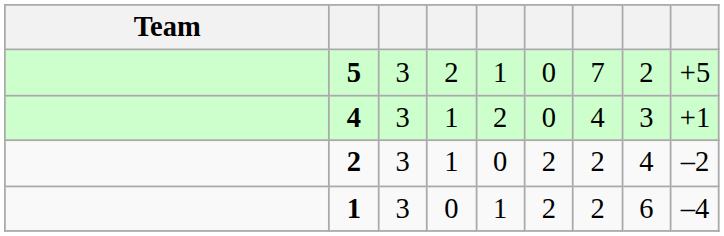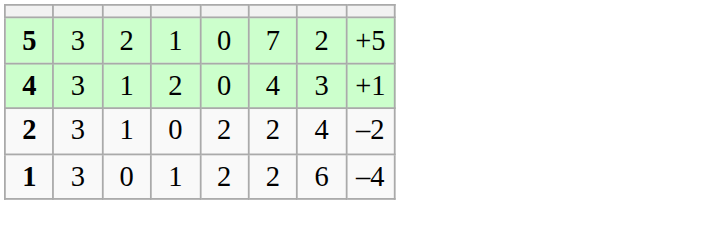 <table class="wikitable" style="text-align:center">
 <tr>
-<th width="175">Team</th>
 <th width="20"></th>
 <th width="20"></th>
 <th width="20"></th>
 <th width="20"></th>
 <th width="20"></th>
 <th width="20"></th>
 <th width="20"></th>
 <th width="20"></th>
 </tr>
 <tr bgcolor=#CCFFCC>
-<td align=left></td>
 <td><strong>5</strong></td>
 <td>3</td>
 <td>2</td>
 <td>1</td>
 <td>0</td>
 <td>7</td>
 <td>2</td>
 <td>+5</td>
 </tr>
 <tr bgcolor=#CCFFCC>
-<td align=left></td>
 <td><strong>4</strong></td>
 <td>3</td>
 <td>1</td>
 <td>2</td>
 <td>0</td>
 <td>4</td>
 <td>3</td>
 <td>+1</td>
 </tr>
 <tr>
-<td align=left></td>
 <td><strong>2</strong></td>
 <td>3</td>
 <td>1</td>
 <td>0</td>
 <td>2</td>
 <td>2</td>
 <td>4</td>
 <td>–2</td>
 </tr>
 <tr>
-<td align=left></td>
 <td><strong>1</strong></td>
 <td>3</td>
 <td>0</td>
 <td>1</td>
 <td>2</td>
 <td>2</td>
 <td>6</td>
 <td>–4</td>
 </tr>
 </table>
